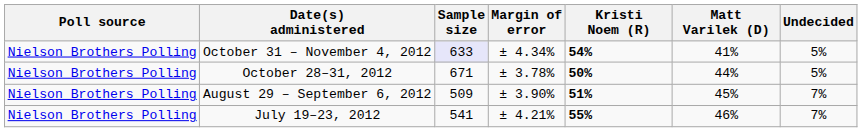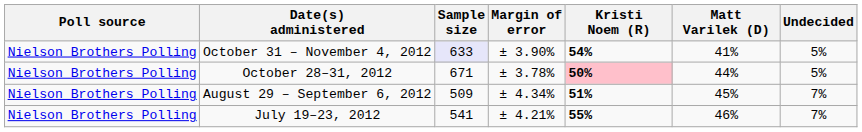 <table class="wikitable">
 <tr>
 <th>Poll source</th>
 <th>Date(s)<br>administered</th>
 <th>Sample<br>size</th>
 <th>Margin of<br>error</th>
 <th width=100px>Kristi<br>Noem (R)</th>
 <th width=100px>Matt<br>Varilek (D)</th>
 <th>Undecided</th>
 </tr>
 <tr>
 <td><a href='#'>Nielson Brothers Polling</a></td>
 <td align=center>October 31 – November 4, 2012</td>
 <td align=center style="background: lavender;">633</td>
-<td align=center>± 4.34%</td>
+<td align=center>± 3.90%</td>
 <td><strong>54%</strong></td>
 <td align=center>41%</td>
 <td align=center>5%</td>
 </tr>
 <tr>
 <td><a href='#'>Nielson Brothers Polling</a></td>
 <td align=center>October 28–31, 2012</td>
 <td align=center>671</td>
 <td align=center>± 3.78%</td>
-<td><strong>50%</strong></td>
+<td style="background: pink;"><strong>50%</strong></td>
 <td align=center>44%</td>
 <td align=center>5%</td>
 </tr>
 <tr>
 <td><a href='#'>Nielson Brothers Polling</a></td>
 <td align=center>August 29 – September 6, 2012</td>
 <td align=center>509</td>
-<td align=center>± 3.90%</td>
+<td align=center>± 4.34%</td>
 <td><strong>51%</strong></td>
 <td align=center>45%</td>
 <td align=center>7%</td>
 </tr>
 <tr>
 <td><a href='#'>Nielson Brothers Polling</a></td>
 <td align=center>July 19–23, 2012</td>
 <td align=center>541</td>
 <td align=center>± 4.21%</td>
 <td><strong>55%</strong></td>
 <td align=center>46%</td>
 <td align=center>7%</td>
 </tr>
 </table>
